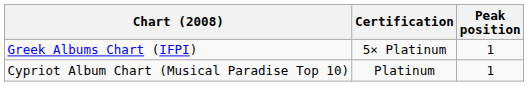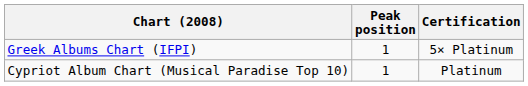 <table class="wikitable sortable plainrowheaders" style="text-align:center"|+Chart performance for >
 <tr>
 <th scope="col">Chart (2008)</th>
+<th scope="col">Peak<br>position</th>
 <th scope="col">Certification</th>
-<th scope="col">Peak<br>position</th>
 </tr>
 <tr>
 <td align="left"><a href='#'>Greek Albums Chart</a> (<a href='#'>IFPI</a>)</td>
+<td style="text-align:center;">1</td>
 <td style="text-align:center;">5× Platinum</td>
-<td style="text-align:center;">1</td>
 </tr>
 <tr>
 <td align="left">Cypriot Album Chart (Musical Paradise Top 10)</td>
+<td style="text-align:center;">1</td>
 <td style="text-align:center;">Platinum</td>
-<td style="text-align:center;">1</td>
 </tr>
 </table>
